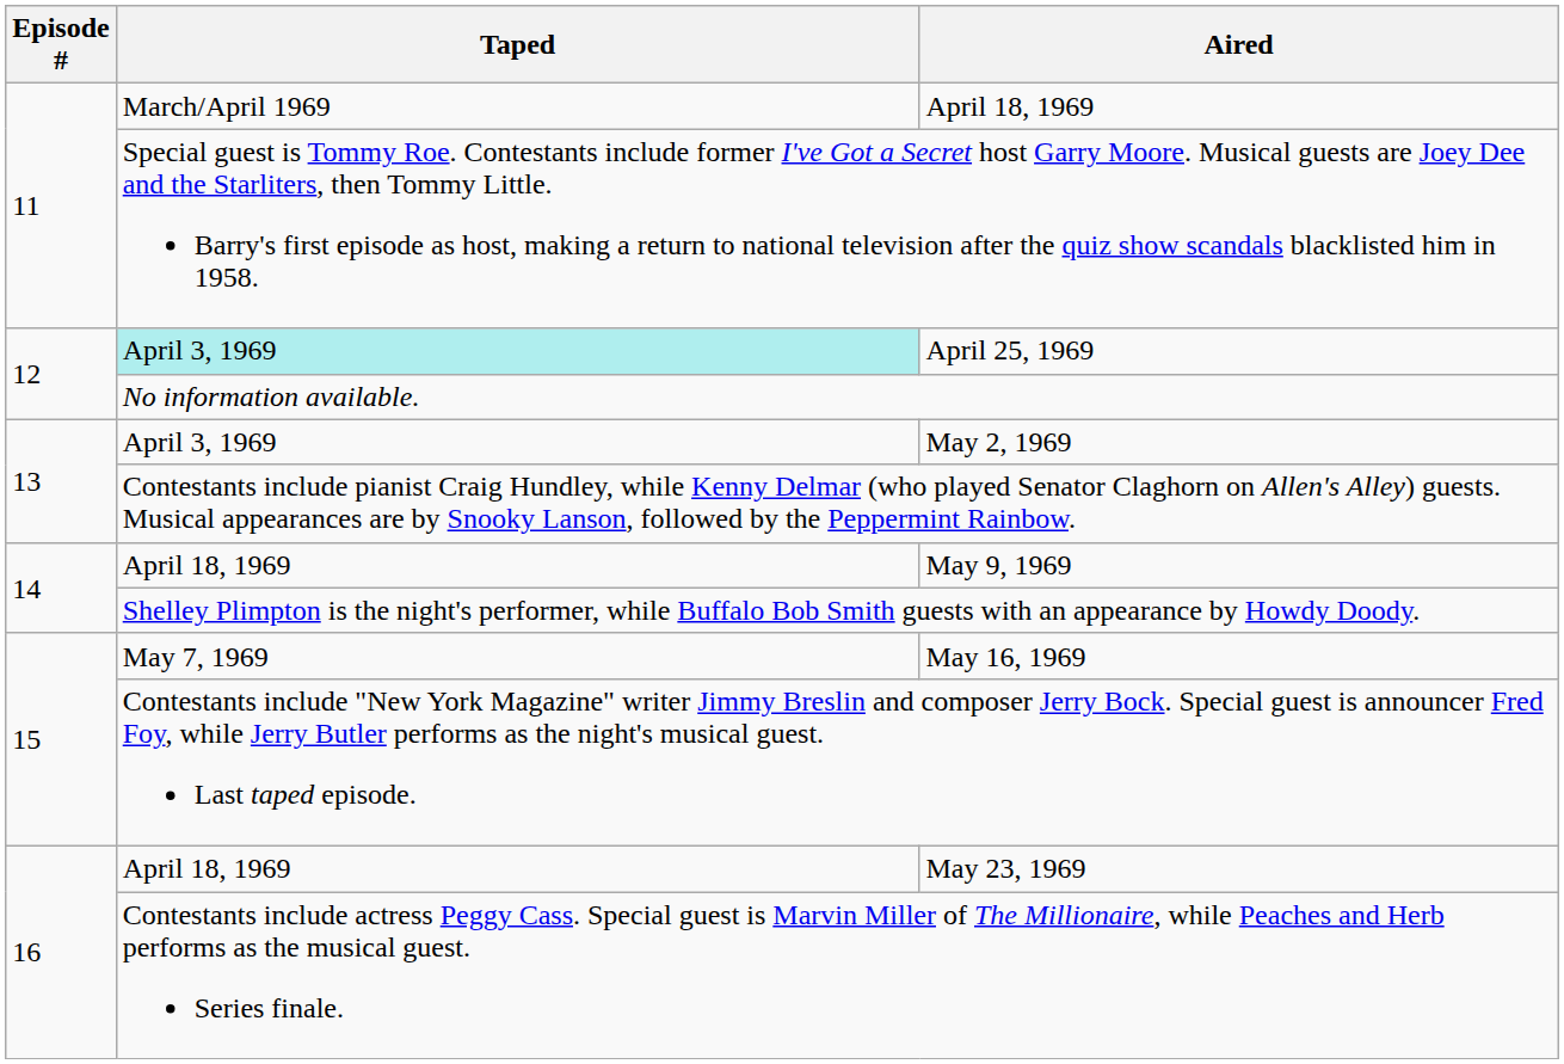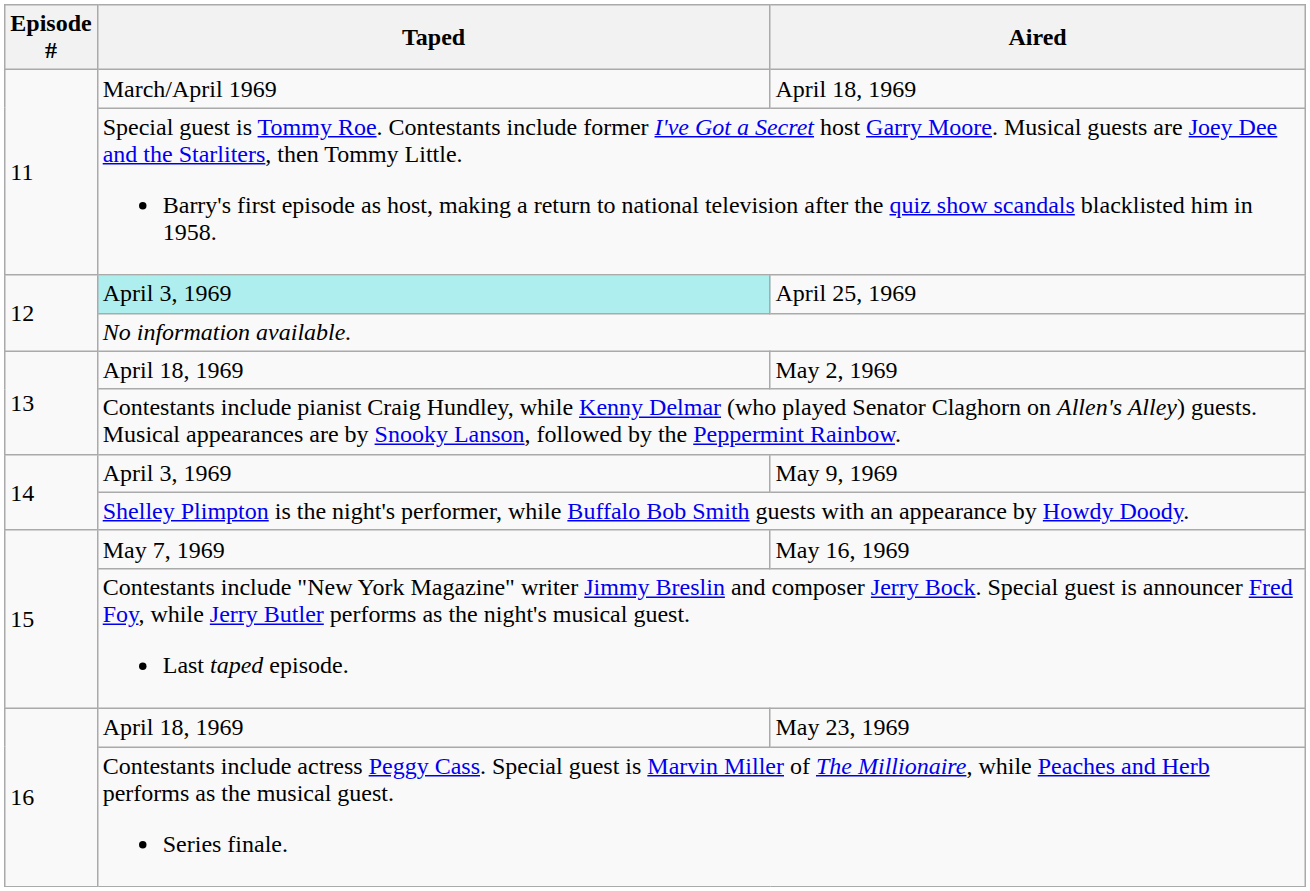 <table class="wikitable">
 <tr>
 <th width="30">Episode #</th>
 <th>Taped</th>
 <th>Aired</th>
 </tr>
 <tr>
 <td rowspan="2">11</td>
 <td>March/April 1969</td>
 <td>April 18, 1969</td>
 </tr>
 <tr>
 <td colspan="3">Special guest is <a href='#'>Tommy Roe</a>. Contestants include former <em><a href='#'>I've Got a Secret</a></em> host <a href='#'>Garry Moore</a>. Musical guests are <a href='#'>Joey Dee and the Starliters</a>, then Tommy Little.<br><ul><li>Barry's first episode as host, making a return to national television after the <a href='#'>quiz show scandals</a> blacklisted him in 1958.</li></ul></td>
 </tr>
 <tr>
 <td rowspan="2">12</td>
 <td style="background: paleturquoise;">April 3, 1969</td>
 <td>April 25, 1969</td>
 </tr>
 <tr>
 <td colspan="3"><em>No information available.</em></td>
 </tr>
 <tr>
 <td rowspan="2">13</td>
-<td>April 3, 1969</td>
+<td>April 18, 1969</td>
 <td>May 2, 1969</td>
 </tr>
 <tr>
 <td colspan="3">Contestants include pianist Craig Hundley, while <a href='#'>Kenny Delmar</a> (who played Senator Claghorn on <em>Allen's Alley</em>) guests. Musical appearances are by <a href='#'>Snooky Lanson</a>, followed by the <a href='#'>Peppermint Rainbow</a>.</td>
 </tr>
 <tr>
 <td rowspan="2">14</td>
-<td>April 18, 1969</td>
+<td>April 3, 1969</td>
 <td>May 9, 1969</td>
 </tr>
 <tr>
 <td colspan="3"><a href='#'>Shelley Plimpton</a> is the night's performer, while <a href='#'>Buffalo Bob Smith</a> guests with an appearance by <a href='#'>Howdy Doody</a>.</td>
 </tr>
 <tr>
 <td rowspan="2">15</td>
 <td>May 7, 1969</td>
 <td>May 16, 1969</td>
 </tr>
 <tr>
 <td colspan="3">Contestants include "New York Magazine" writer <a href='#'>Jimmy Breslin</a> and composer <a href='#'>Jerry Bock</a>. Special guest is announcer <a href='#'>Fred Foy</a>, while <a href='#'>Jerry Butler</a> performs as the night's musical guest.<br><ul><li>Last <em>taped</em> episode.</li></ul></td>
 </tr>
 <tr>
 <td rowspan="2">16</td>
 <td>April 18, 1969</td>
 <td>May 23, 1969</td>
 </tr>
 <tr>
 <td colspan="3">Contestants include actress <a href='#'>Peggy Cass</a>. Special guest is <a href='#'>Marvin Miller</a> of <em><a href='#'>The Millionaire</a></em>, while <a href='#'>Peaches and Herb</a> performs as the musical guest.<br><ul><li>Series finale.</li></ul></td>
 </tr>
 </table>
